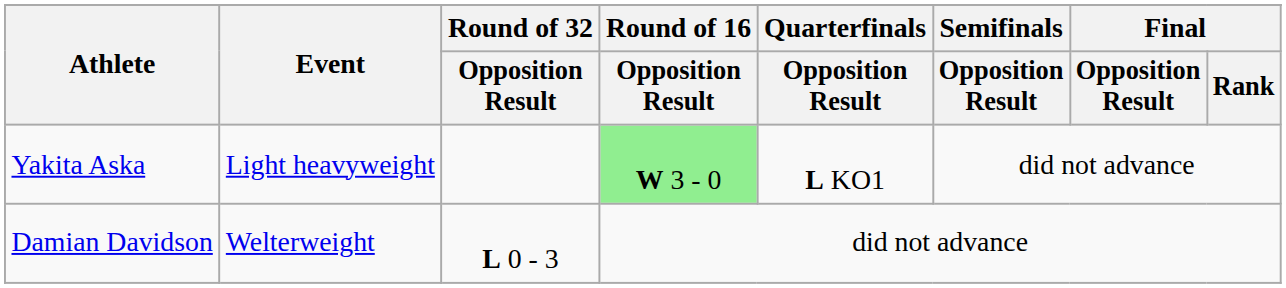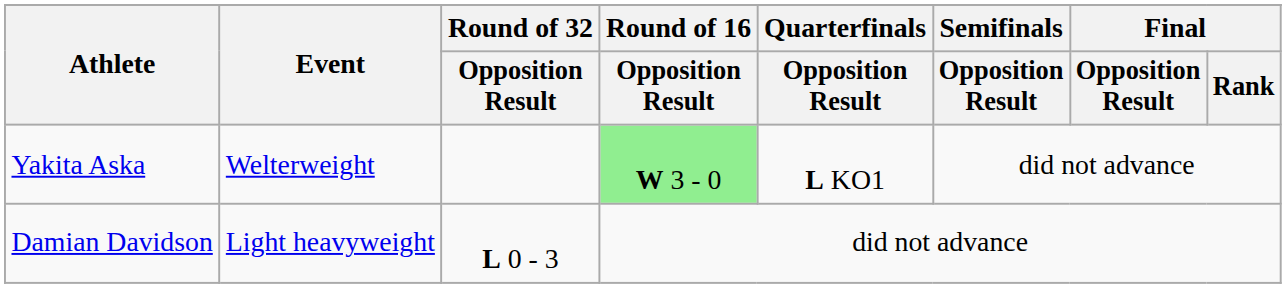 <table class=wikitable style="font-size:90%">
 <tr>
 </tr>
 <tr>
 <th rowspan=2>Athlete</th>
 <th rowspan=2>Event</th>
 <th>Round of 32</th>
 <th>Round of 16</th>
 <th>Quarterfinals</th>
 <th>Semifinals</th>
 <th colspan=2>Final</th>
 </tr>
 <tr style="font-size:95%">
 <th>Opposition<br>Result</th>
 <th>Opposition<br>Result</th>
 <th>Opposition<br>Result</th>
 <th>Opposition<br>Result</th>
 <th>Opposition<br>Result</th>
 <th>Rank</th>
 </tr>
 <tr align=center>
 <td align=left><a href='#'>Yakita Aska</a></td>
-<td align=left><a href='#'>Light heavyweight</a></td>
+<td align=left><a href='#'>Welterweight</a></td>
 <td></td>
 <td style="background: lightgreen;"><br><strong>W</strong> 3 - 0</td>
 <td><br><strong>L</strong> KO1</td>
 <td colspan=3>did not advance</td>
 </tr>
 <tr align=center>
 <td align=left><a href='#'>Damian Davidson</a></td>
-<td align=left><a href='#'>Welterweight</a></td>
+<td align=left><a href='#'>Light heavyweight</a></td>
 <td><br><strong>L</strong> 0 - 3</td>
 <td colspan=5>did not advance</td>
 </tr>
 </table>
